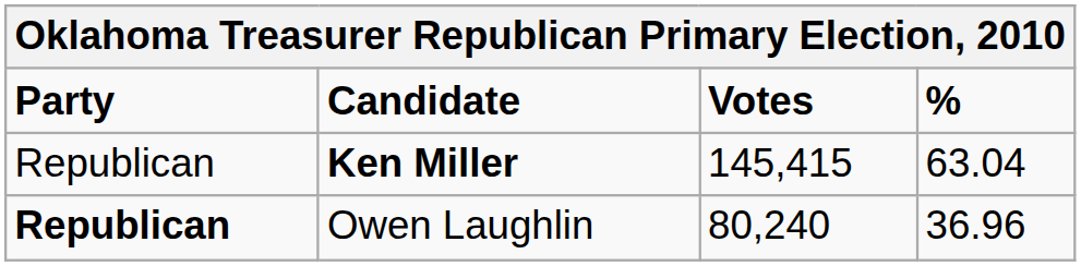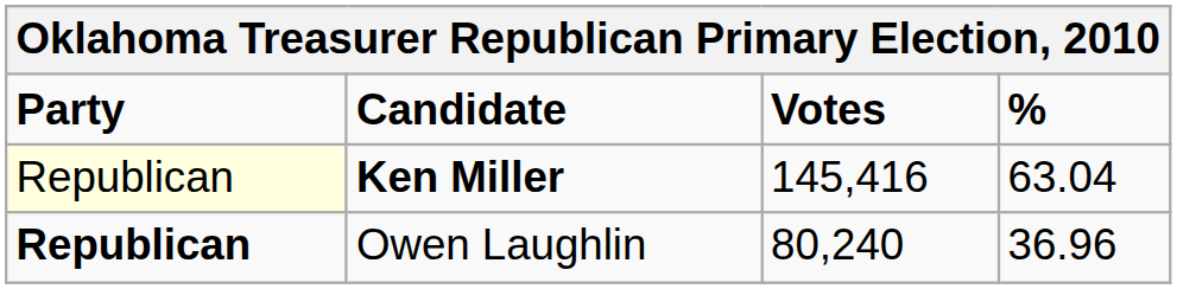 <table class="wikitable">
 <tr>
 <th colspan="4">Oklahoma Treasurer Republican Primary Election, 2010</th>
 </tr>
 <tr>
 <td><strong>Party</strong></td>
 <td><strong>Candidate</strong></td>
 <td><strong>Votes</strong></td>
 <td><strong>%</strong></td>
 </tr>
 <tr>
-<td>Republican</td>
+<td style="background: lightyellow;">Republican</td>
 <td><strong>Ken Miller</strong></td>
-<td>145,415</td>
+<td>145,416</td>
 <td>63.04</td>
 </tr>
 <tr>
 <td><strong>Republican</strong></td>
 <td>Owen Laughlin</td>
 <td>80,240</td>
 <td>36.96</td>
 </tr>
 </table>
